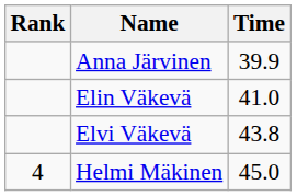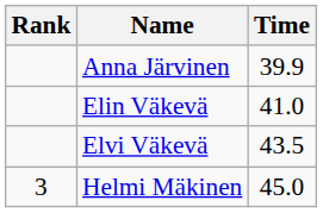 <table class="wikitable" style="text-align:center">
 <tr>
 <th>Rank</th>
 <th>Name</th>
 <th>Time</th>
 </tr>
 <tr>
 <td></td>
 <td align=left><a href='#'>Anna Järvinen</a></td>
 <td>39.9</td>
 </tr>
 <tr>
 <td></td>
 <td align=left><a href='#'>Elin Väkevä</a></td>
 <td>41.0</td>
 </tr>
 <tr>
 <td></td>
 <td align=left><a href='#'>Elvi Väkevä</a></td>
-<td>43.8</td>
+<td>43.5</td>
 </tr>
 <tr>
-<td>4</td>
+<td>3</td>
 <td align=left><a href='#'>Helmi Mäkinen</a></td>
 <td>45.0</td>
 </tr>
 </table>
